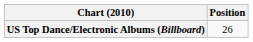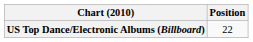 <table class="wikitable plainrowheaders" style="text-align:center;">
 <tr>
 <th scope="col">Chart (2010)</th>
 <th scope="col">Position</th>
 </tr>
 <tr>
 <th scope="row">US Top Dance/Electronic Albums (<em>Billboard</em>)</th>
-<td>26</td>
+<td>22</td>
 </tr>
 </table>
